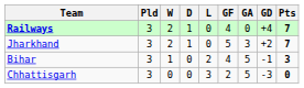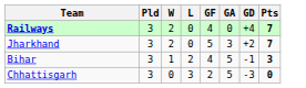 <table class="wikitable" style="text-align: center;">
 <tr>
 <th width="175">Team</th>
 <th width="20">Pld</th>
 <th width="20">W</th>
-<th width="20">D</th>
 <th width="20">L</th>
 <th width="20">GF</th>
 <th width="20">GA</th>
 <th width="20">GD</th>
 <th width="20">Pts</th>
 </tr>
 <tr bgcolor=#ccffcc>
 <td align=left><strong><a href='#'>Railways</a></strong></td>
 <td>3</td>
 <td>2</td>
-<td>1</td>
 <td>0</td>
 <td>4</td>
 <td>0</td>
 <td>+4</td>
 <td><strong>7</strong></td>
 </tr>
 <tr>
 <td align=left><a href='#'>Jharkhand</a></td>
 <td>3</td>
 <td>2</td>
-<td>1</td>
 <td>0</td>
 <td>5</td>
 <td>3</td>
 <td>+2</td>
 <td><strong>7</strong></td>
 </tr>
 <tr>
 <td align=left><a href='#'>Bihar</a></td>
 <td>3</td>
 <td>1</td>
-<td>0</td>
 <td>2</td>
 <td>4</td>
 <td>5</td>
 <td>-1</td>
 <td><strong>3</strong></td>
 </tr>
 <tr>
 <td align=left><a href='#'>Chhattisgarh</a></td>
 <td>3</td>
 <td>0</td>
-<td>0</td>
 <td>3</td>
 <td>2</td>
 <td>5</td>
 <td>-3</td>
 <td><strong>0</strong></td>
 </tr>
 </table>
